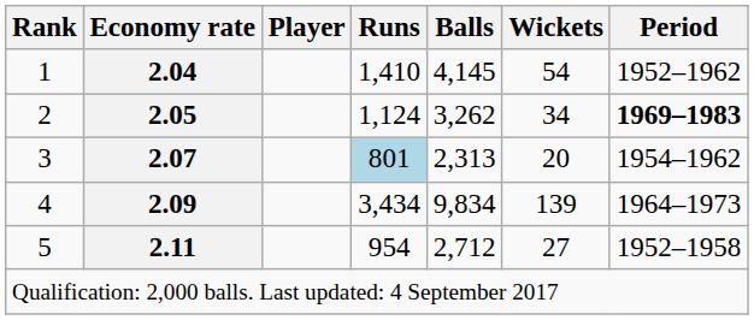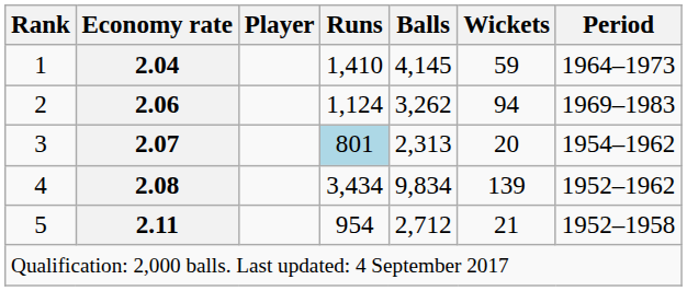 <table class="wikitable plainrowheaders sortable">
 <tr>
 <th scope="col">Rank</th>
 <th scope="col">Economy rate</th>
 <th scope="col">Player</th>
 <th scope="col">Runs</th>
 <th scope="col">Balls</th>
 <th scope="col">Wickets</th>
 <th scope="col">Period</th>
 </tr>
 <tr>
 <td align=center>1</td>
 <th scope="row" style="text-align:center;">2.04</th>
 <td></td>
 <td align=center>1,410</td>
 <td align=center>4,145</td>
-<td align=center>54</td>
-<td>1952–1962</td>
+<td align=center>59</td>
+<td>1964–1973</td>
 </tr>
 <tr>
 <td align=center>2</td>
-<th scope="row" style="text-align:center;">2.05</th>
+<th scope="row" style="text-align:center;">2.06</th>
 <td></td>
 <td align=center>1,124</td>
 <td align=center>3,262</td>
-<td align=center>34</td>
-<td><strong>1969–1983</strong></td>
+<td align=center>94</td>
+<td>1969–1983</td>
 </tr>
 <tr>
 <td align=center>3</td>
 <th scope="row" style="text-align:center;">2.07</th>
 <td></td>
 <td align=center style="background: lightblue;">801</td>
 <td align=center>2,313</td>
 <td align=center>20</td>
 <td>1954–1962</td>
 </tr>
 <tr>
 <td align=center>4</td>
-<th scope="row" style="text-align:center;">2.09</th>
+<th scope="row" style="text-align:center;">2.08</th>
 <td></td>
 <td align=center>3,434</td>
 <td align=center>9,834</td>
 <td align=center>139</td>
-<td>1964–1973</td>
+<td>1952–1962</td>
 </tr>
 <tr>
 <td align=center>5</td>
 <th scope="row" style="text-align:center;">2.11</th>
 <td></td>
 <td align=center>954</td>
 <td align=center>2,712</td>
-<td align=center>27</td>
+<td align=center>21</td>
 <td>1952–1958</td>
 </tr>
 <tr class=sortbottom>
 <td colspan=7><small>Qualification: 2,000 balls. Last updated: 4 September 2017</small></td>
 </tr>
 </table>
